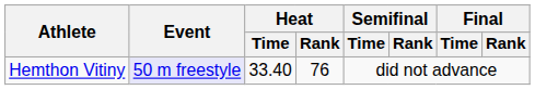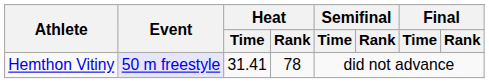 <table class=wikitable style="font-size:90%">
 <tr>
 <th rowspan="2">Athlete</th>
 <th rowspan="2">Event</th>
 <th colspan="2">Heat</th>
 <th colspan="2">Semifinal</th>
 <th colspan="2">Final</th>
 </tr>
 <tr style="font-size:95%">
 <th>Time</th>
 <th>Rank</th>
 <th>Time</th>
 <th>Rank</th>
 <th>Time</th>
 <th>Rank</th>
 </tr>
 <tr align=center>
 <td align=left><a href='#'>Hemthon Vitiny</a></td>
 <td align=left style="background: lavender;"><a href='#'>50 m freestyle</a></td>
-<td>33.40</td>
-<td>76</td>
+<td>31.41</td>
+<td>78</td>
 <td colspan=4>did not advance</td>
 </tr>
 </table>
